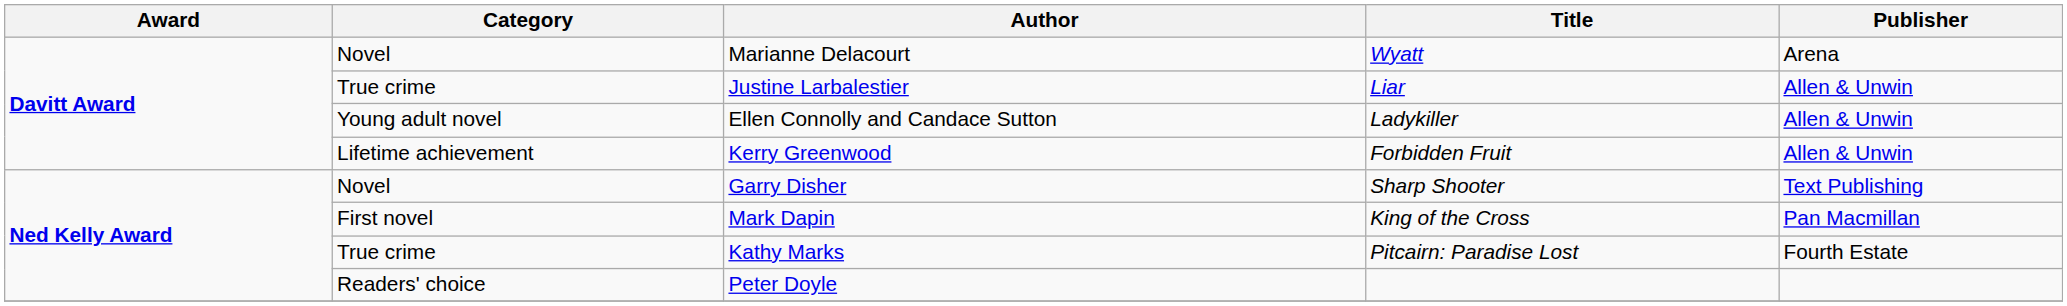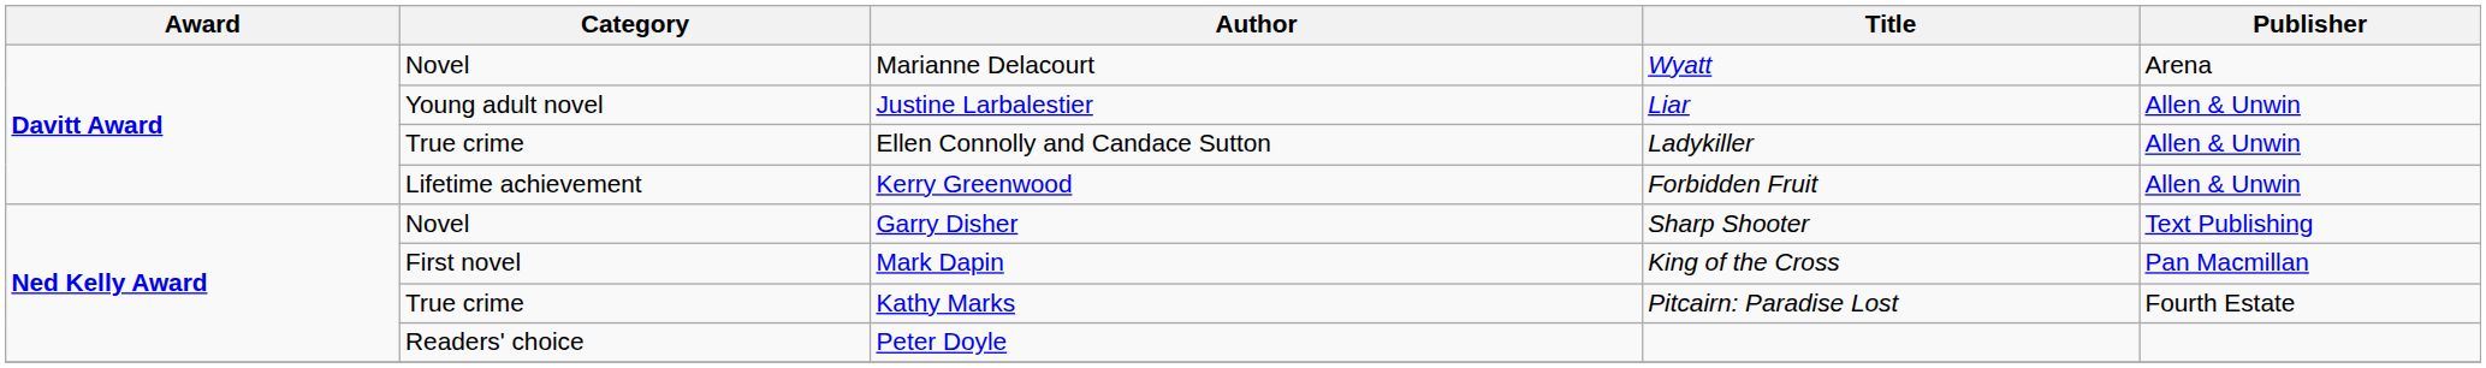 <table class="wikitable" width=100%>
 <tr>
 <th>Award</th>
 <th>Category</th>
 <th>Author</th>
 <th>Title</th>
 <th>Publisher</th>
 </tr>
 <tr>
 <td rowspan=4><strong><a href='#'>Davitt Award</a></strong></td>
 <td>Novel</td>
 <td>Marianne Delacourt</td>
 <td><em><a href='#'>Wyatt</a></em></td>
 <td>Arena</td>
 </tr>
 <tr>
-<td>True crime</td>
+<td>Young adult novel</td>
 <td><a href='#'>Justine Larbalestier</a></td>
 <td><em><a href='#'>Liar</a></em></td>
 <td><a href='#'>Allen & Unwin</a></td>
 </tr>
 <tr>
-<td>Young adult novel</td>
+<td>True crime</td>
 <td>Ellen Connolly and Candace Sutton</td>
 <td><em>Ladykiller</em></td>
 <td><a href='#'>Allen & Unwin</a></td>
 </tr>
 <tr>
 <td>Lifetime achievement</td>
 <td><a href='#'>Kerry Greenwood</a></td>
 <td><em>Forbidden Fruit</em></td>
 <td><a href='#'>Allen & Unwin</a></td>
 </tr>
 <tr>
 <td rowspan=4><strong><a href='#'>Ned Kelly Award</a></strong></td>
 <td>Novel</td>
 <td><a href='#'>Garry Disher</a></td>
 <td><em>Sharp Shooter</em></td>
 <td><a href='#'>Text Publishing</a></td>
 </tr>
 <tr>
 <td>First novel</td>
 <td><a href='#'>Mark Dapin</a></td>
 <td><em>King of the Cross</em></td>
 <td><a href='#'>Pan Macmillan</a></td>
 </tr>
 <tr>
 <td>True crime</td>
 <td><a href='#'>Kathy Marks</a></td>
 <td><em>Pitcairn: Paradise Lost</em></td>
 <td>Fourth Estate</td>
 </tr>
 <tr>
 <td>Readers' choice</td>
 <td><a href='#'>Peter Doyle</a></td>
 <td></td>
 <td></td>
 </tr>
 <tr>
 </tr>
 </table>
